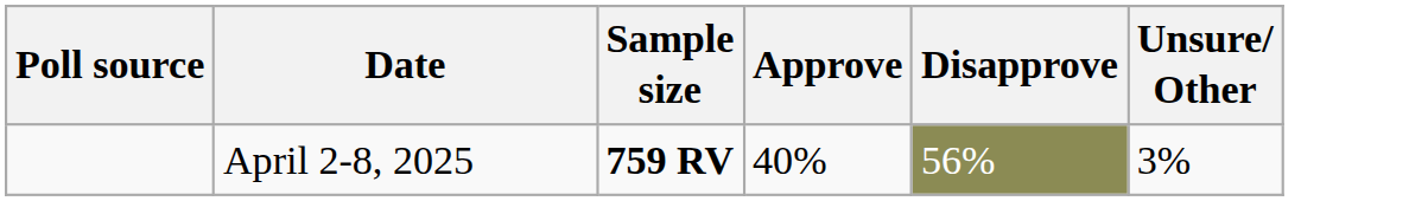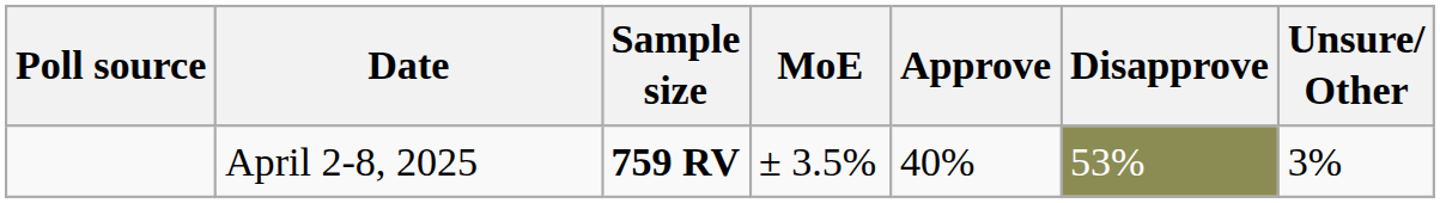 <table class="wikitable sortable mw-datatable defaultcenter col1left col2left col3left sticky-table-head sticky-table-col1" style="line-height:20px;">
 <tr>
 <th>Poll source</th>
 <th style=width:9em;>Date</th>
 <th>Sample<br>size</th>
+<th style=width:3em;>MoE</th>
 <th>Approve</th>
 <th>Disapprove</th>
 <th>Unsure/<br>Other</th>
 </tr>
 <tr>
 <td></td>
 <td>April 2-8, 2025</td>
 <td><strong>759 RV</strong></td>
+<td>± 3.5%</td>
 <td>40%</td>
-<td style="background:#8B8B54; color: white">56%</td>
+<td style="background:#8B8B54; color: white">53%</td>
 <td>3%</td>
 </tr>
 </table>
